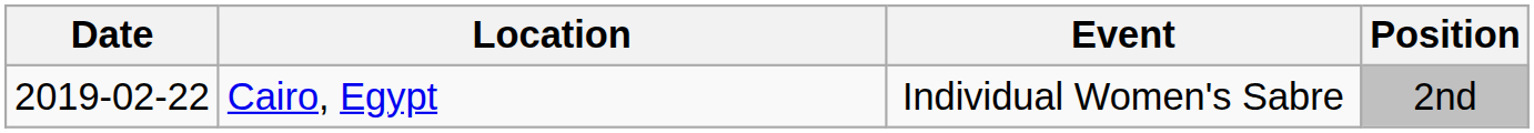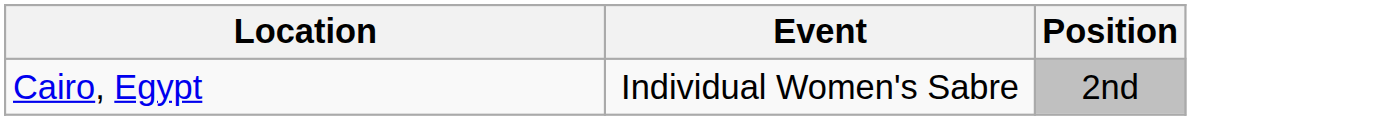 <table class="wikitable" style="text-align:center;">
 <tr>
-<th>Date</th>
 <th style="width:17em">Location</th>
 <th style="width:12em">Event</th>
 <th>Position</th>
 </tr>
 <tr>
-<td>2019-02-22</td>
 <td rowspan="1" align="left"> <a href='#'>Cairo</a>, <a href='#'>Egypt</a></td>
 <td>Individual Women's Sabre</td>
 <td bgcolor="silver">2nd</td>
 </tr>
 </table>
